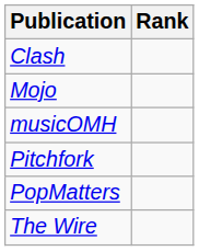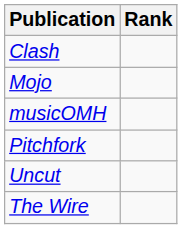 <table class="wikitable">
 <tr>
 <th>Publication</th>
 <th>Rank</th>
 </tr>
 <tr>
 <td><em><a href='#'>Clash</a></em></td>
 <td></td>
 </tr>
 <tr>
 <td><em><a href='#'>Mojo</a></em></td>
 <td></td>
 </tr>
 <tr>
 <td><em><a href='#'>musicOMH</a></em></td>
 <td></td>
 </tr>
 <tr>
 <td><em><a href='#'>Pitchfork</a></em></td>
 <td></td>
 </tr>
 <tr>
-<td><em><a href='#'>PopMatters</a></em></td>
+<td><em><a href='#'>Uncut</a></em></td>
 <td></td>
 </tr>
 <tr>
 <td><em><a href='#'>The Wire</a></em></td>
 <td></td>
 </tr>
 </table>
